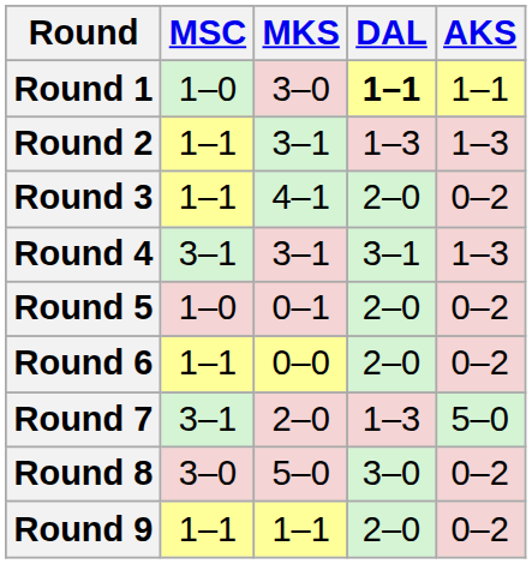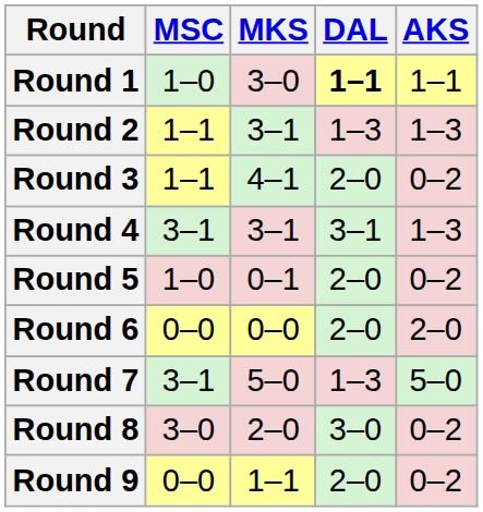 <table class=wikitable style="text-align:center">
 <tr>
 <th><strong>Round</strong></th>
 <th><a href='#'>MSC</a></th>
 <th><a href='#'>MKS</a></th>
 <th><a href='#'>DAL</a></th>
 <th><a href='#'>AKS</a></th>
 </tr>
 <tr>
 <th><strong>Round 1</strong></th>
 <td style="background-color:#d4f4d4">1–0</td>
 <td style="background-color:#f4d4d4">3–0</td>
 <td style="background-color:#ffff99"><strong>1–1</strong></td>
 <td style="background-color:#ffff99">1–1</td>
 </tr>
 <tr>
 <th><strong>Round 2</strong></th>
 <td style="background-color:#ffff99">1–1</td>
 <td style="background-color:#d4f4d4">3–1</td>
 <td style="background-color:#f4d4d4">1–3</td>
 <td style="background-color:#f4d4d4">1–3</td>
 </tr>
 <tr>
 <th><strong>Round 3</strong></th>
 <td style="background-color:#ffff99">1–1</td>
 <td style="background-color:#d4f4d4">4–1</td>
 <td style="background-color:#d4f4d4">2–0</td>
 <td style="background-color:#f4d4d4">0–2</td>
 </tr>
 <tr>
 <th><strong>Round 4</strong></th>
 <td style="background-color:#d4f4d4">3–1</td>
 <td style="background-color:#f4d4d4">3–1</td>
 <td style="background-color:#d4f4d4">3–1</td>
 <td style="background-color:#f4d4d4">1–3</td>
 </tr>
 <tr>
 <th><strong>Round 5</strong></th>
 <td style="background-color:#f4d4d4">1–0</td>
 <td style="background-color:#f4d4d4">0–1</td>
 <td style="background-color:#d4f4d4">2–0</td>
 <td style="background-color:#f4d4d4">0–2</td>
 </tr>
 <tr>
 <th><strong>Round 6</strong></th>
-<td style="background-color:#ffff99">1–1</td>
+<td style="background-color:#ffff99">0–0</td>
 <td style="background-color:#ffff99">0–0</td>
 <td style="background-color:#d4f4d4">2–0</td>
-<td style="background-color:#f4d4d4">0–2</td>
+<td style="background-color:#f4d4d4">2–0</td>
 </tr>
 <tr>
 <th><strong>Round 7</strong></th>
 <td style="background-color:#d4f4d4">3–1</td>
-<td style="background-color:#f4d4d4">2–0</td>
+<td style="background-color:#f4d4d4">5–0</td>
 <td style="background-color:#f4d4d4">1–3</td>
 <td style="background-color:#d4f4d4">5–0</td>
 </tr>
 <tr>
 <th><strong>Round 8</strong></th>
 <td style="background-color:#f4d4d4">3–0</td>
-<td style="background-color:#f4d4d4">5–0</td>
+<td style="background-color:#f4d4d4">2–0</td>
 <td style="background-color:#d4f4d4">3–0</td>
 <td style="background-color:#f4d4d4">0–2</td>
 </tr>
 <tr>
 <th><strong>Round 9</strong></th>
-<td style="background-color:#ffff99">1–1</td>
+<td style="background-color:#ffff99">0–0</td>
 <td style="background-color:#ffff99">1–1</td>
 <td style="background-color:#d4f4d4">2–0</td>
 <td style="background-color:#f4d4d4">0–2</td>
 </tr>
 </table>
